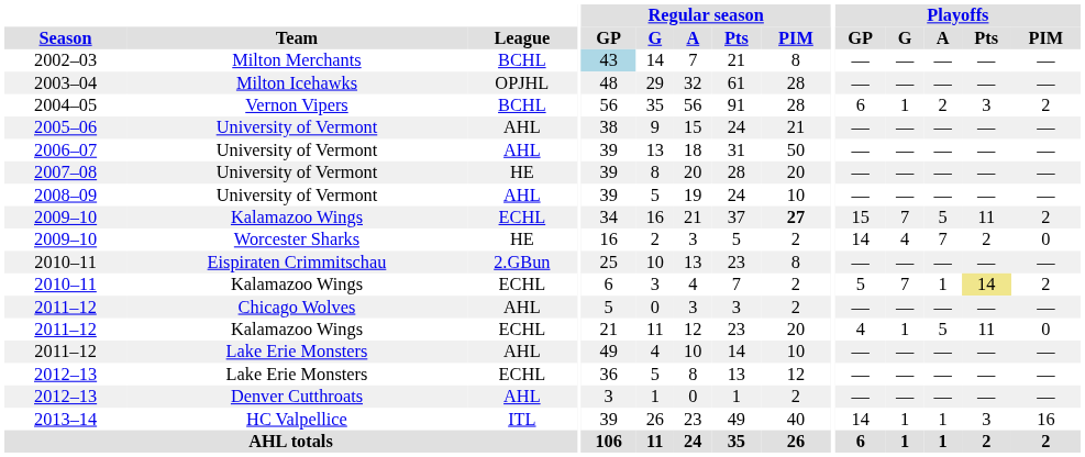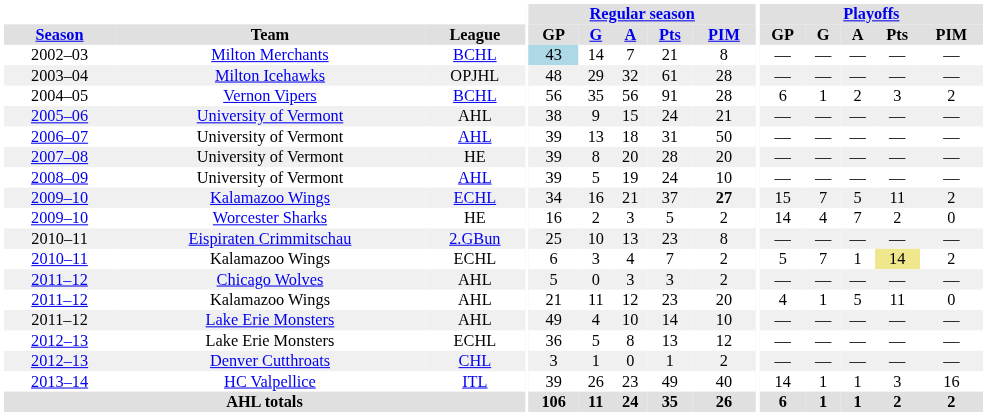 <table border="0" cellpadding="1" cellspacing="0" style="text-align:center; width:60em">
 <tr bgcolor="#e0e0e0">
 <th colspan="3" bgcolor="#ffffff"></th>
 <th rowspan="99" bgcolor="#ffffff"></th>
 <th colspan="5"><a href='#'>Regular season</a></th>
 <th rowspan="99" bgcolor="#ffffff"></th>
 <th colspan="5"><a href='#'>Playoffs</a></th>
 </tr>
 <tr bgcolor="#e0e0e0">
 <th><a href='#'>Season</a></th>
 <th>Team</th>
 <th>League</th>
 <th>GP</th>
 <th><a href='#'>G</a></th>
 <th><a href='#'>A</a></th>
 <th><a href='#'>Pts</a></th>
 <th><a href='#'>PIM</a></th>
 <th>GP</th>
 <th>G</th>
 <th>A</th>
 <th>Pts</th>
 <th>PIM</th>
 </tr>
 <tr ALIGN="center">
 <td>2002–03</td>
 <td><a href='#'>Milton Merchants</a></td>
 <td><a href='#'>BCHL</a></td>
 <td style="background: lightblue;">43</td>
 <td>14</td>
 <td>7</td>
 <td>21</td>
 <td>8</td>
 <td>—</td>
 <td>—</td>
 <td>—</td>
 <td>—</td>
 <td>—</td>
 </tr>
 <tr ALIGN="center" bgcolor="#f0f0f0">
 <td>2003–04</td>
 <td><a href='#'>Milton Icehawks</a></td>
 <td>OPJHL</td>
 <td>48</td>
 <td>29</td>
 <td>32</td>
 <td>61</td>
 <td>28</td>
 <td>—</td>
 <td>—</td>
 <td>—</td>
 <td>—</td>
 <td>—</td>
 </tr>
 <tr ALIGN="center">
 <td>2004–05</td>
 <td><a href='#'>Vernon Vipers</a></td>
 <td><a href='#'>BCHL</a></td>
 <td>56</td>
 <td>35</td>
 <td>56</td>
 <td>91</td>
 <td>28</td>
 <td>6</td>
 <td>1</td>
 <td>2</td>
 <td>3</td>
 <td>2</td>
 </tr>
 <tr ALIGN="center" bgcolor="#f0f0f0">
 <td><a href='#'>2005–06</a></td>
 <td><a href='#'>University of Vermont</a></td>
 <td>AHL</td>
 <td>38</td>
 <td>9</td>
 <td>15</td>
 <td>24</td>
 <td>21</td>
 <td>—</td>
 <td>—</td>
 <td>—</td>
 <td>—</td>
 <td>—</td>
 </tr>
 <tr ALIGN="center">
 <td><a href='#'>2006–07</a></td>
 <td>University of Vermont</td>
 <td><a href='#'>AHL</a></td>
 <td>39</td>
 <td>13</td>
 <td>18</td>
 <td>31</td>
 <td>50</td>
 <td>—</td>
 <td>—</td>
 <td>—</td>
 <td>—</td>
 <td>—</td>
 </tr>
 <tr ALIGN="center" bgcolor="#f0f0f0">
 <td><a href='#'>2007–08</a></td>
 <td>University of Vermont</td>
 <td>HE</td>
 <td>39</td>
 <td>8</td>
 <td>20</td>
 <td>28</td>
 <td>20</td>
 <td>—</td>
 <td>—</td>
 <td>—</td>
 <td>—</td>
 <td>—</td>
 </tr>
 <tr ALIGN="center">
 <td><a href='#'>2008–09</a></td>
 <td>University of Vermont</td>
 <td><a href='#'>AHL</a></td>
 <td>39</td>
 <td>5</td>
 <td>19</td>
 <td>24</td>
 <td>10</td>
 <td>—</td>
 <td>—</td>
 <td>—</td>
 <td>—</td>
 <td>—</td>
 </tr>
 <tr ALIGN="center" bgcolor="#f0f0f0">
 <td><a href='#'>2009–10</a></td>
 <td><a href='#'>Kalamazoo Wings</a></td>
 <td><a href='#'>ECHL</a></td>
 <td>34</td>
 <td>16</td>
 <td>21</td>
 <td>37</td>
 <td><strong>27</strong></td>
 <td>15</td>
 <td>7</td>
 <td>5</td>
 <td>11</td>
 <td>2</td>
 </tr>
 <tr ALIGN="center">
 <td><a href='#'>2009–10</a></td>
 <td><a href='#'>Worcester Sharks</a></td>
 <td>HE</td>
 <td>16</td>
 <td>2</td>
 <td>3</td>
 <td>5</td>
 <td>2</td>
 <td>14</td>
 <td>4</td>
 <td>7</td>
 <td>2</td>
 <td>0</td>
 </tr>
 <tr ALIGN="center" bgcolor="#f0f0f0">
 <td>2010–11</td>
 <td><a href='#'>Eispiraten Crimmitschau</a></td>
 <td><a href='#'>2.GBun</a></td>
 <td>25</td>
 <td>10</td>
 <td>13</td>
 <td>23</td>
 <td>8</td>
 <td>—</td>
 <td>—</td>
 <td>—</td>
 <td>—</td>
 <td>—</td>
 </tr>
 <tr ALIGN="center">
 <td><a href='#'>2010–11</a></td>
 <td>Kalamazoo Wings</td>
 <td>ECHL</td>
 <td>6</td>
 <td>3</td>
 <td>4</td>
 <td>7</td>
 <td>2</td>
 <td>5</td>
 <td>7</td>
 <td>1</td>
 <td style="background: khaki;">14</td>
 <td>2</td>
 </tr>
 <tr ALIGN="center" bgcolor="#f0f0f0">
 <td><a href='#'>2011–12</a></td>
 <td><a href='#'>Chicago Wolves</a></td>
 <td>AHL</td>
 <td>5</td>
 <td>0</td>
 <td>3</td>
 <td>3</td>
 <td>2</td>
 <td>—</td>
 <td>—</td>
 <td>—</td>
 <td>—</td>
 <td>—</td>
 </tr>
 <tr ALIGN="center">
 <td><a href='#'>2011–12</a></td>
 <td>Kalamazoo Wings</td>
-<td>ECHL</td>
+<td>AHL</td>
 <td>21</td>
 <td>11</td>
 <td>12</td>
 <td>23</td>
 <td>20</td>
 <td>4</td>
 <td>1</td>
 <td>5</td>
 <td>11</td>
 <td>0</td>
 </tr>
 <tr ALIGN="center" bgcolor="#f0f0f0">
 <td>2011–12</td>
 <td><a href='#'>Lake Erie Monsters</a></td>
 <td>AHL</td>
 <td>49</td>
 <td>4</td>
 <td>10</td>
 <td>14</td>
 <td>10</td>
 <td>—</td>
 <td>—</td>
 <td>—</td>
 <td>—</td>
 <td>—</td>
 </tr>
 <tr ALIGN="center">
 <td><a href='#'>2012–13</a></td>
 <td>Lake Erie Monsters</td>
 <td>ECHL</td>
 <td>36</td>
 <td>5</td>
 <td>8</td>
 <td>13</td>
 <td>12</td>
 <td>—</td>
 <td>—</td>
 <td>—</td>
 <td>—</td>
 <td>—</td>
 </tr>
 <tr ALIGN="center" bgcolor="#f0f0f0">
 <td><a href='#'>2012–13</a></td>
 <td><a href='#'>Denver Cutthroats</a></td>
-<td><a href='#'>AHL</a></td>
+<td><a href='#'>CHL</a></td>
 <td>3</td>
 <td>1</td>
 <td>0</td>
 <td>1</td>
 <td>2</td>
 <td>—</td>
 <td>—</td>
 <td>—</td>
 <td>—</td>
 <td>—</td>
 </tr>
 <tr ALIGN="center">
 <td><a href='#'>2013–14</a></td>
 <td><a href='#'>HC Valpellice</a></td>
 <td><a href='#'>ITL</a></td>
 <td>39</td>
 <td>26</td>
 <td>23</td>
 <td>49</td>
 <td>40</td>
 <td>14</td>
 <td>1</td>
 <td>1</td>
 <td>3</td>
 <td>16</td>
 </tr>
 <tr bgcolor="#e0e0e0">
 <th colspan="3">AHL totals</th>
 <th>106</th>
 <th>11</th>
 <th>24</th>
 <th>35</th>
 <th>26</th>
 <th>6</th>
 <th>1</th>
 <th>1</th>
 <th>2</th>
 <th>2</th>
 </tr>
 </table>
